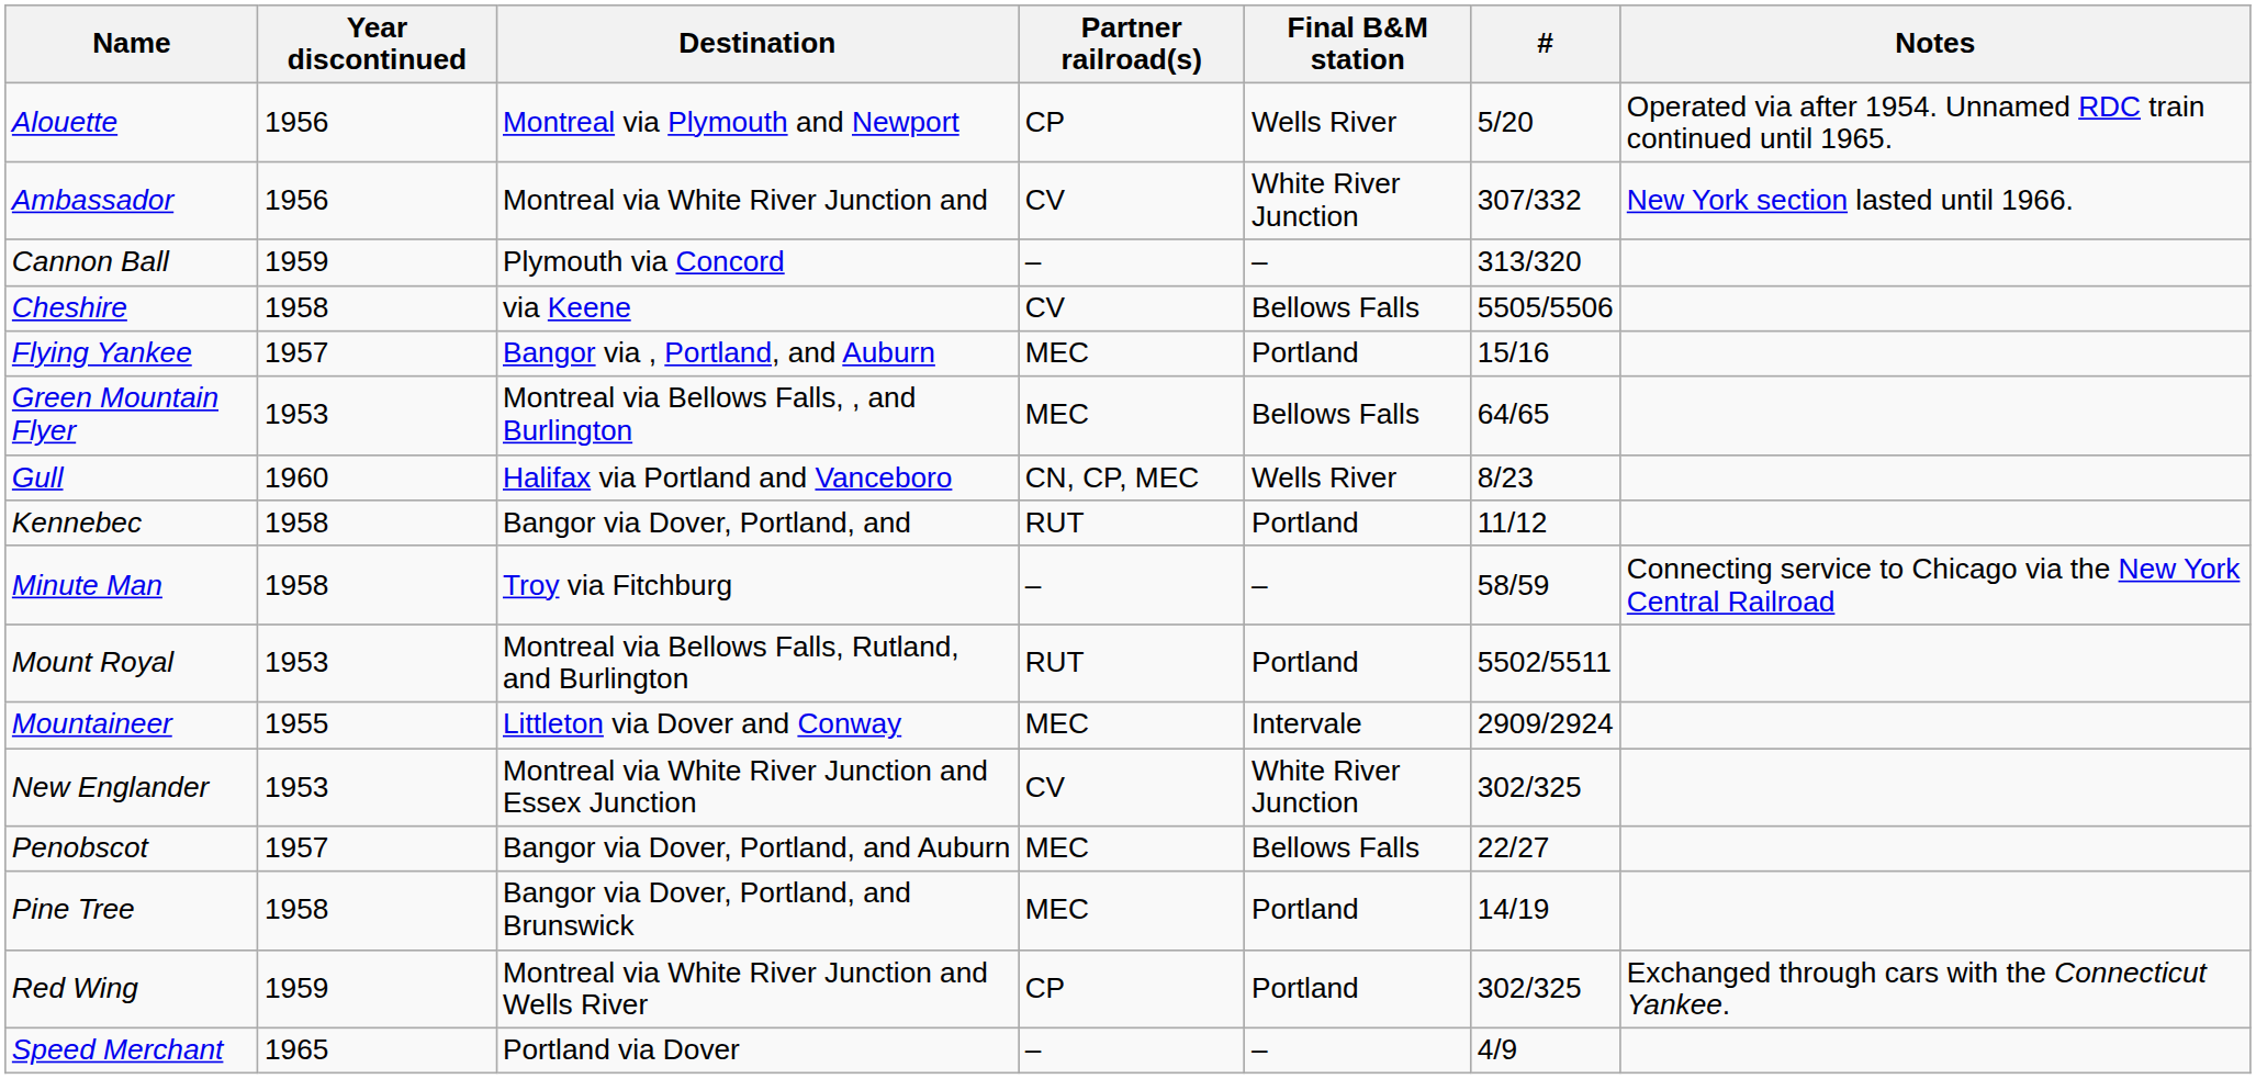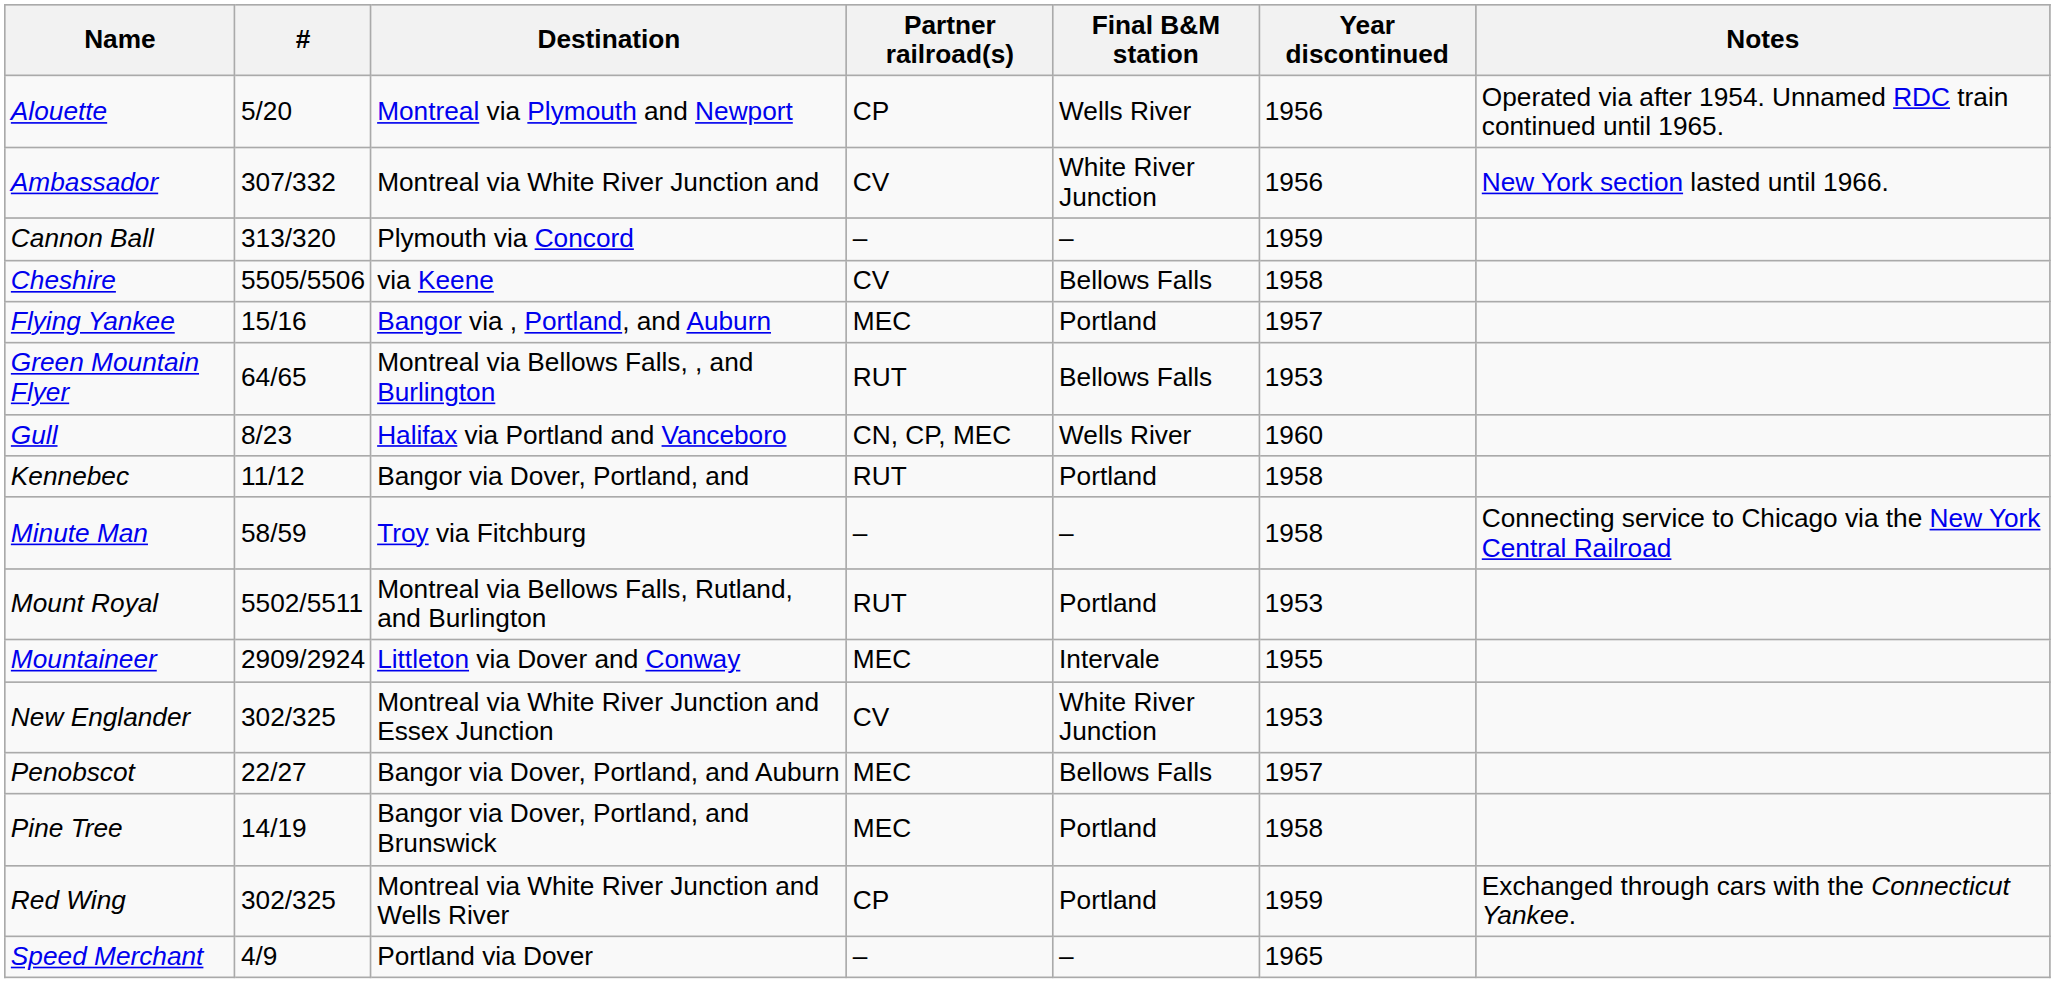 <table class="wikitable sortable">
 <tr>
 <th>Name</th>
-<th>Year discontinued</th>
+<th>#</th>
 <th>Destination</th>
 <th>Partner railroad(s)</th>
 <th>Final B&M station</th>
-<th>#</th>
+<th>Year discontinued</th>
 <th>Notes</th>
 </tr>
 <tr>
 <td><em><a href='#'>Alouette</a></em></td>
-<td>1956</td>
+<td>5/20</td>
 <td><a href='#'>Montreal</a> via <a href='#'>Plymouth</a> and <a href='#'>Newport</a></td>
 <td>CP</td>
 <td>Wells River</td>
-<td>5/20</td>
+<td>1956</td>
 <td>Operated via  after 1954. Unnamed <a href='#'>RDC</a> train continued until 1965.</td>
 </tr>
 <tr>
 <td><em><a href='#'>Ambassador</a></em></td>
-<td>1956</td>
+<td>307/332</td>
 <td>Montreal via White River Junction and </td>
 <td>CV</td>
 <td>White River Junction</td>
-<td>307/332</td>
+<td>1956</td>
 <td><a href='#'>New York section</a> lasted until 1966.</td>
 </tr>
 <tr>
 <td><em>Cannon Ball</em></td>
-<td>1959</td>
+<td>313/320</td>
 <td>Plymouth via <a href='#'>Concord</a></td>
 <td>–</td>
 <td>–</td>
-<td>313/320</td>
+<td>1959</td>
 <td></td>
 </tr>
 <tr>
 <td><em><a href='#'>Cheshire</a></em></td>
-<td>1958</td>
+<td>5505/5506</td>
 <td> via <a href='#'>Keene</a></td>
 <td>CV</td>
 <td>Bellows Falls</td>
-<td>5505/5506</td>
+<td>1958</td>
 <td></td>
 </tr>
 <tr>
 <td><em><a href='#'>Flying Yankee</a></em></td>
-<td>1957</td>
+<td>15/16</td>
 <td><a href='#'>Bangor</a> via , <a href='#'>Portland</a>, and <a href='#'>Auburn</a></td>
 <td>MEC</td>
 <td>Portland</td>
-<td>15/16</td>
+<td>1957</td>
 <td></td>
 </tr>
 <tr>
 <td><em><a href='#'>Green Mountain Flyer</a></em></td>
+<td>64/65</td>
+<td>Montreal via Bellows Falls, , and <a href='#'>Burlington</a></td>
+<td>RUT</td>
+<td>Bellows Falls</td>
 <td>1953</td>
-<td>Montreal via Bellows Falls, , and <a href='#'>Burlington</a></td>
-<td>MEC</td>
-<td>Bellows Falls</td>
-<td>64/65</td>
 <td></td>
 </tr>
 <tr>
 <td><em><a href='#'>Gull</a></em></td>
-<td>1960</td>
+<td>8/23</td>
 <td><a href='#'>Halifax</a> via Portland and <a href='#'>Vanceboro</a></td>
 <td>CN, CP, MEC</td>
 <td>Wells River</td>
-<td>8/23</td>
+<td>1960</td>
 <td></td>
 </tr>
 <tr>
 <td><em>Kennebec</em></td>
-<td>1958</td>
+<td>11/12</td>
 <td>Bangor via Dover, Portland, and </td>
 <td>RUT</td>
 <td>Portland</td>
-<td>11/12</td>
+<td>1958</td>
 <td></td>
 </tr>
 <tr>
 <td><em><a href='#'>Minute Man</a></em></td>
-<td>1958</td>
+<td>58/59</td>
 <td><a href='#'>Troy</a> via Fitchburg</td>
 <td>–</td>
 <td>–</td>
-<td>58/59</td>
+<td>1958</td>
 <td>Connecting service to Chicago via the <a href='#'>New York Central Railroad</a></td>
 </tr>
 <tr>
 <td><em>Mount Royal</em></td>
-<td>1953</td>
+<td>5502/5511</td>
 <td>Montreal via Bellows Falls, Rutland, and Burlington</td>
 <td>RUT</td>
 <td>Portland</td>
-<td>5502/5511</td>
+<td>1953</td>
 <td></td>
 </tr>
 <tr>
 <td><em><a href='#'>Mountaineer</a></em></td>
-<td>1955</td>
+<td>2909/2924</td>
 <td><a href='#'>Littleton</a> via Dover and <a href='#'>Conway</a></td>
 <td>MEC</td>
 <td>Intervale</td>
-<td>2909/2924</td>
+<td>1955</td>
 <td></td>
 </tr>
 <tr>
 <td><em>New Englander</em></td>
-<td>1953</td>
+<td>302/325</td>
 <td>Montreal via White River Junction and Essex Junction</td>
 <td>CV</td>
 <td>White River Junction</td>
-<td>302/325</td>
+<td>1953</td>
 <td></td>
 </tr>
 <tr>
 <td><em>Penobscot</em></td>
-<td>1957</td>
+<td>22/27</td>
 <td>Bangor via Dover, Portland, and Auburn</td>
 <td>MEC</td>
 <td>Bellows Falls</td>
-<td>22/27</td>
+<td>1957</td>
 <td></td>
 </tr>
 <tr>
 <td><em>Pine Tree</em></td>
-<td>1958</td>
+<td>14/19</td>
 <td>Bangor via Dover, Portland, and Brunswick</td>
 <td>MEC</td>
 <td>Portland</td>
-<td>14/19</td>
+<td>1958</td>
 <td></td>
 </tr>
 <tr>
 <td><em>Red Wing</em></td>
-<td>1959</td>
+<td>302/325</td>
 <td>Montreal via White River Junction and Wells River</td>
 <td>CP</td>
 <td>Portland</td>
-<td>302/325</td>
+<td>1959</td>
 <td>Exchanged through cars with the <em>Connecticut Yankee</em>.</td>
 </tr>
 <tr>
 <td><em><a href='#'>Speed Merchant</a></em></td>
-<td>1965</td>
+<td>4/9</td>
 <td>Portland via Dover</td>
 <td>–</td>
 <td>–</td>
-<td>4/9</td>
+<td>1965</td>
 <td></td>
 </tr>
 </table>
